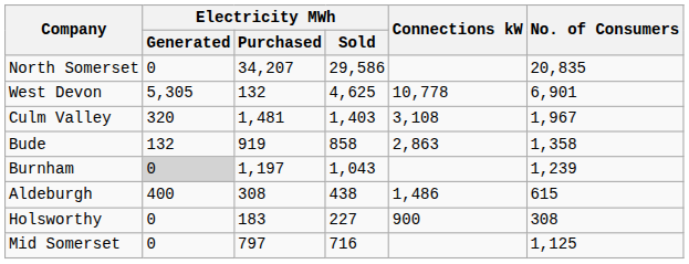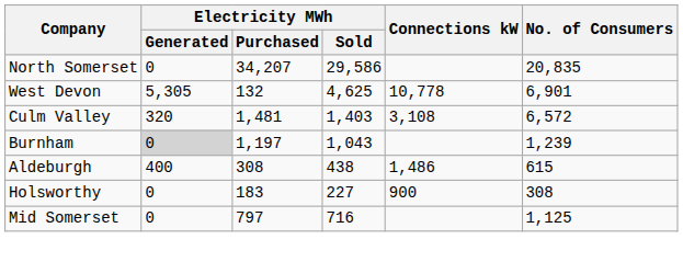 <table class="wikitable">
 <tr>
 <th rowspan="2">Company</th>
 <th colspan="3">Electricity MWh</th>
 <th rowspan="2">Connections kW</th>
 <th rowspan="2">No. of Consumers</th>
 </tr>
 <tr>
 <th>Generated</th>
 <th>Purchased</th>
 <th>Sold</th>
 </tr>
 <tr>
 <td>North Somerset</td>
 <td>0</td>
 <td>34,207</td>
 <td>29,586</td>
 <td></td>
 <td>20,835</td>
 </tr>
 <tr>
 <td>West Devon</td>
 <td>5,305</td>
 <td>132</td>
 <td>4,625</td>
 <td>10,778</td>
 <td>6,901</td>
 </tr>
 <tr>
 <td>Culm Valley</td>
 <td>320</td>
 <td>1,481</td>
 <td>1,403</td>
 <td>3,108</td>
-<td>1,967</td>
-</tr>
-<tr>
-<td>Bude</td>
-<td>132</td>
-<td>919</td>
-<td>858</td>
-<td>2,863</td>
-<td>1,358</td>
+<td>6,572</td>
 </tr>
 <tr>
 <td>Burnham</td>
 <td style="background: lightgrey;">0</td>
 <td>1,197</td>
 <td>1,043</td>
 <td></td>
 <td>1,239</td>
 </tr>
 <tr>
 <td>Aldeburgh</td>
 <td>400</td>
 <td>308</td>
 <td>438</td>
 <td>1,486</td>
 <td>615</td>
 </tr>
 <tr>
 <td>Holsworthy</td>
 <td>0</td>
 <td>183</td>
 <td>227</td>
 <td>900</td>
 <td>308</td>
 </tr>
 <tr>
 <td>Mid Somerset</td>
 <td>0</td>
 <td>797</td>
 <td>716</td>
 <td></td>
 <td>1,125</td>
 </tr>
 </table>
